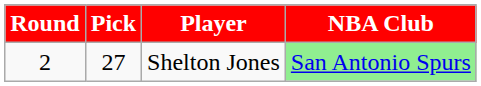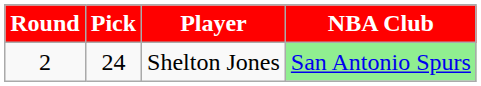 <table class="wikitable">
 <tr>
 <th style="background:red; color:#FFFFFF;">Round</th>
 <th style="background:red; color:#FFFFFF;">Pick</th>
 <th style="background:red; color:#FFFFFF;">Player</th>
 <th style="background:red; color:#FFFFFF;">NBA Club</th>
 </tr>
 <tr style="text-align:center;">
 <td>2</td>
-<td>27</td>
+<td>24</td>
 <td>Shelton Jones</td>
 <td style="background: lightgreen;"><a href='#'>San Antonio Spurs</a></td>
 </tr>
 </table>
